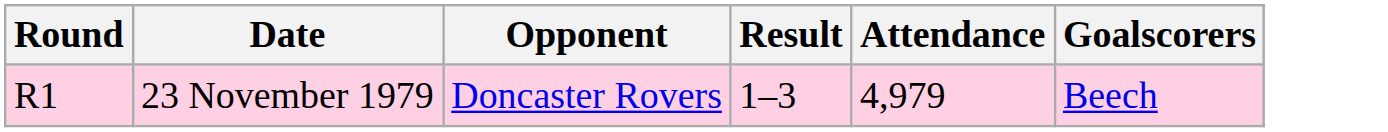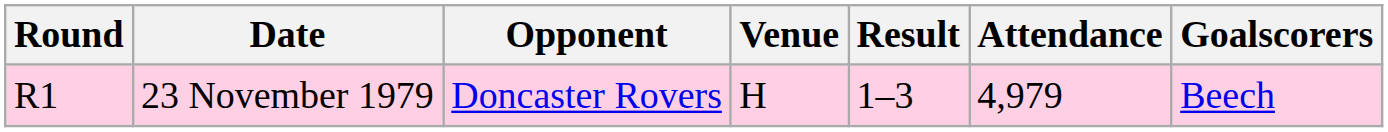 <table class="wikitable">
 <tr>
 <th>Round</th>
 <th>Date</th>
 <th>Opponent</th>
+<th>Venue</th>
 <th>Result</th>
 <th>Attendance</th>
 <th>Goalscorers</th>
 </tr>
 <tr style="background-color: #ffd0e3;">
 <td>R1</td>
 <td>23 November 1979</td>
 <td><a href='#'>Doncaster Rovers</a></td>
+<td>H</td>
 <td>1–3</td>
 <td>4,979</td>
 <td><a href='#'>Beech</a></td>
 </tr>
 </table>
